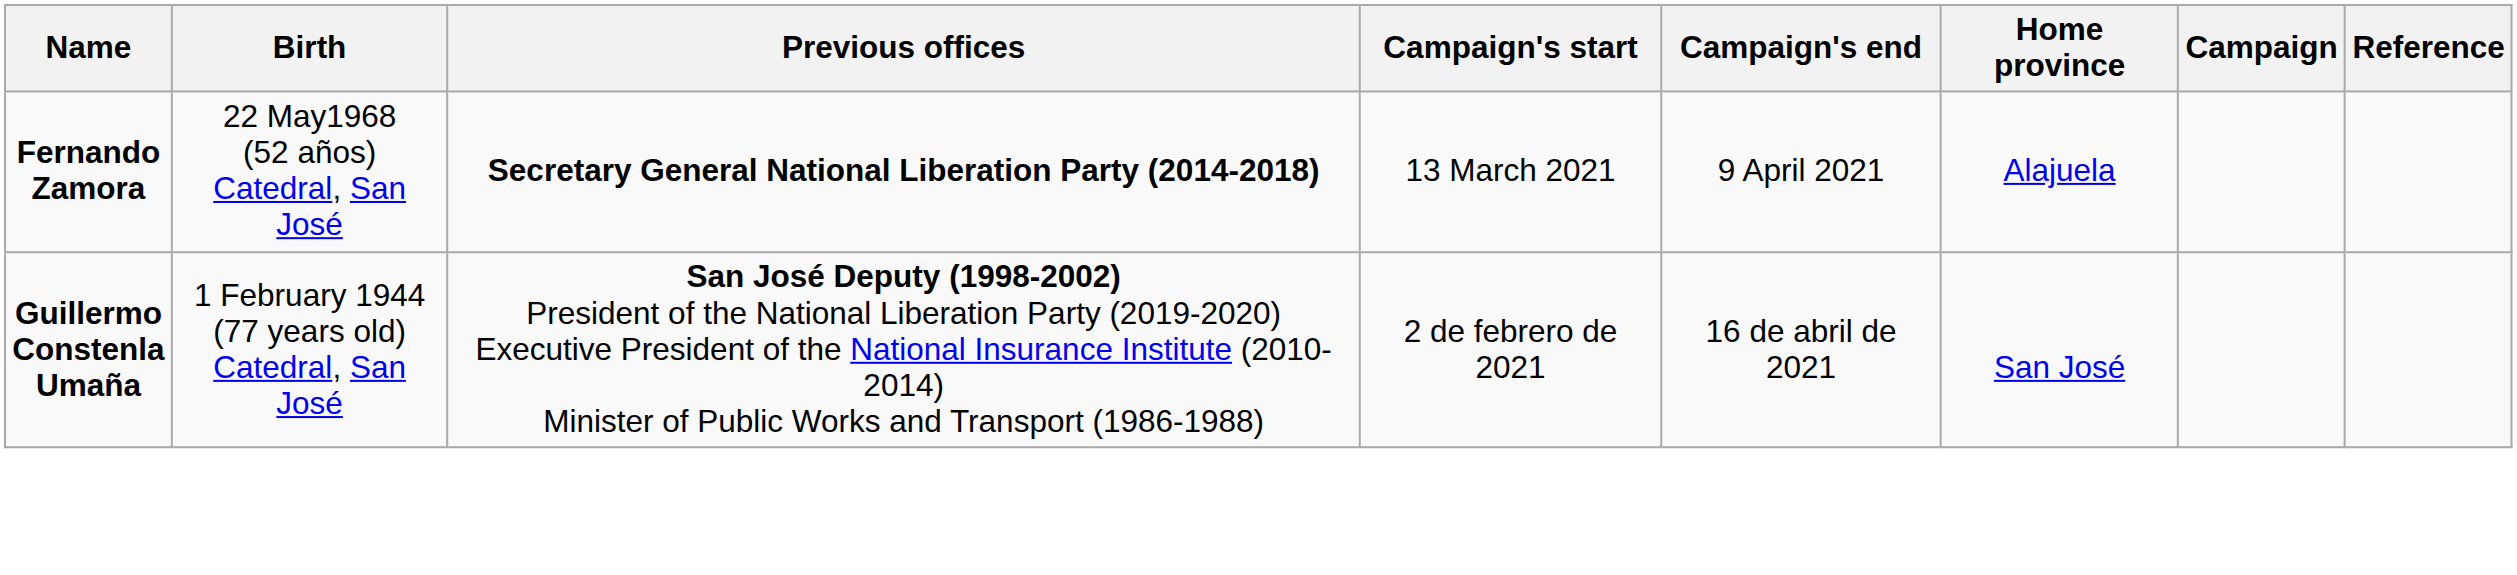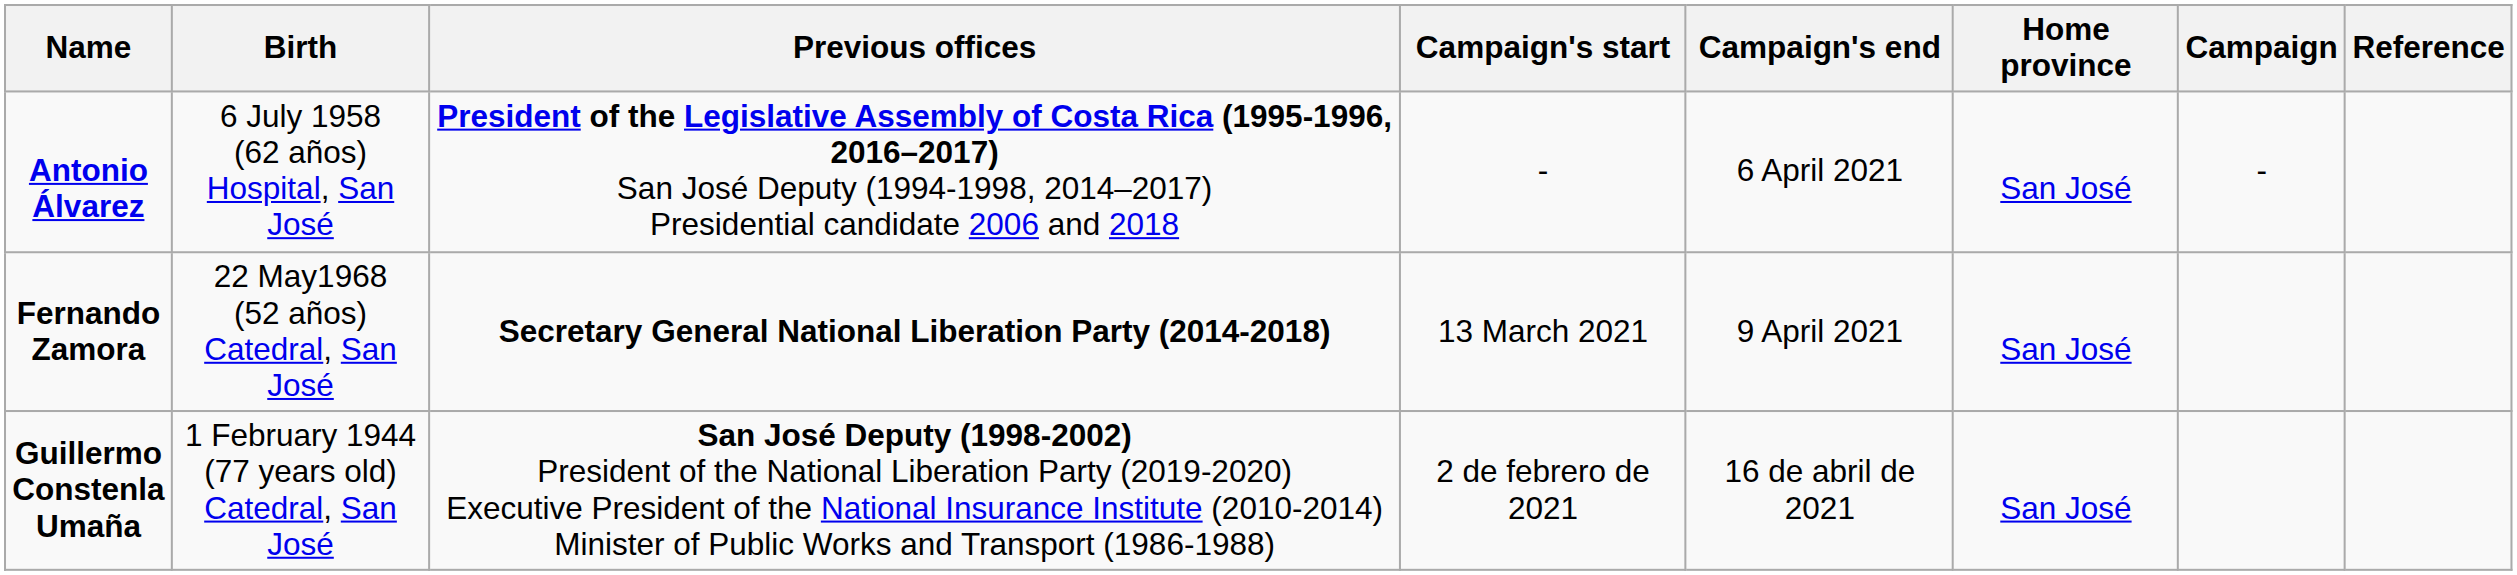 <table class="wikitable sortable" style="text-align:center; font-size: 98%;">
 <tr>
 <th style="width:75px;">Name</th>
 <th>Birth</th>
 <th>Previous offices</th>
 <th>Campaign's start</th>
 <th>Campaign's end</th>
 <th>Home province</th>
 <th>Campaign</th>
 <th>Reference</th>
 </tr>
 <tr>
+<td><br><strong><a href='#'>Antonio Álvarez</a></strong></td>
+<td>6 July 1958<br>(62 años)<br><a href='#'>Hospital</a>, <a href='#'>San José</a></td>
+<td><strong><a href='#'>President</a> of the <a href='#'>Legislative Assembly of Costa Rica</a></strong> <strong>(1995-1996, 2016–2017)</strong><br>San José Deputy (1994-1998, 2014–2017)<br>Presidential candidate <a href='#'>2006</a> and <a href='#'>2018</a></td>
+<td>-</td>
+<td>6 April 2021</td>
+<td><br> <a href='#'>San José</a></td>
+<td>-</td>
+<td></td>
+</tr>
+<tr>
 <td><strong>Fernando Zamora</strong></td>
 <td>22 May1968<br>(52 años)<br><a href='#'>Catedral</a>, <a href='#'>San José</a></td>
 <td><strong>Secretary General National Liberation Party (2014-2018)</strong></td>
 <td>13 March 2021</td>
 <td>9 April 2021</td>
-<td> <a href='#'>Alajuela</a></td>
+<td><br> <a href='#'>San José</a></td>
 <td></td>
 <td></td>
 </tr>
 <tr>
 <td><strong>Guillermo Constenla Umaña</strong></td>
 <td>1 February 1944<br>(77 years old)<br><a href='#'>Catedral</a>, <a href='#'>San José</a></td>
 <td><strong>San José Deputy</strong> <strong>(1998-2002)</strong><br>President of the National Liberation Party (2019-2020)<br>Executive President of the <a href='#'>National Insurance Institute</a> (2010-2014)<br>Minister of Public Works and Transport (1986-1988)</td>
 <td>2 de febrero de 2021</td>
 <td>16 de abril de 2021</td>
 <td><br> <a href='#'>San José</a></td>
 <td></td>
 <td></td>
 </tr>
 </table>
